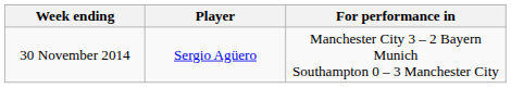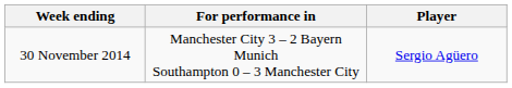 <table class="wikitable" style="text-align:center">
 <tr>
 <th style="width:150px;">Week ending</th>
+<th style="width:240px;">For performance in</th>
 <th style="width:150px;">Player</th>
-<th style="width:240px;">For performance in</th>
 </tr>
 <tr>
 <td>30 November 2014</td>
+<td style="text-align:center;">Manchester City 3 – 2 Bayern Munich<br>Southampton 0 – 3 Manchester City</td>
 <td> <a href='#'>Sergio Agüero</a></td>
-<td style="text-align:center;">Manchester City 3 – 2 Bayern Munich<br>Southampton 0 – 3 Manchester City</td>
 </tr>
 </table>
